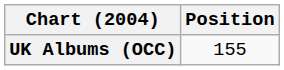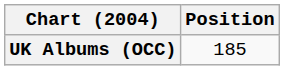 <table class="wikitable plainrowheaders" style="text-align:center">
 <tr>
 <th scope="col">Chart (2004)</th>
 <th scope="col">Position</th>
 </tr>
 <tr>
 <th scope="row">UK Albums (OCC)</th>
-<td>155</td>
+<td>185</td>
 </tr>
 </table>
